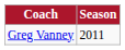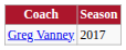 <table class="wikitable">
 <tr>
 <th style="background:#AC162C; color:white;" scope="col">Coach</th>
 <th style="background:#AC162C; color:white;" scope="col">Season</th>
 </tr>
 <tr>
 <td> <a href='#'>Greg Vanney</a></td>
-<td>2011</td>
+<td>2017</td>
 </tr>
 </table>
